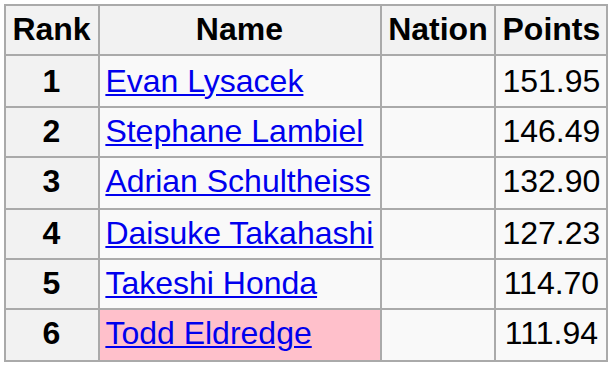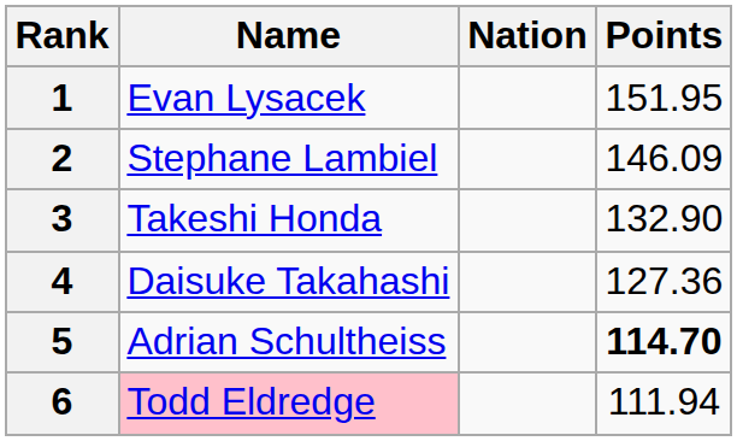 <table class="wikitable sortable">
 <tr>
 <th>Rank</th>
 <th>Name</th>
 <th>Nation</th>
 <th>Points</th>
 </tr>
 <tr>
 <th>1</th>
 <td><a href='#'>Evan Lysacek</a></td>
 <td></td>
 <td align="center">151.95</td>
 </tr>
 <tr>
 <th>2</th>
 <td><a href='#'>Stephane Lambiel</a></td>
 <td></td>
-<td align="center">146.49</td>
+<td align="center">146.09</td>
 </tr>
 <tr>
 <th>3</th>
-<td><a href='#'>Adrian Schultheiss</a></td>
+<td><a href='#'>Takeshi Honda</a></td>
 <td></td>
 <td align="center">132.90</td>
 </tr>
 <tr>
 <th>4</th>
 <td><a href='#'>Daisuke Takahashi</a></td>
 <td></td>
-<td align="center">127.23</td>
+<td align="center">127.36</td>
 </tr>
 <tr>
 <th>5</th>
-<td><a href='#'>Takeshi Honda</a></td>
+<td><a href='#'>Adrian Schultheiss</a></td>
 <td></td>
-<td align="center">114.70</td>
+<td align="center"><strong>114.70</strong></td>
 </tr>
 <tr>
 <th>6</th>
 <td style="background: pink;"><a href='#'>Todd Eldredge</a></td>
 <td></td>
 <td align="center">111.94</td>
 </tr>
 </table>
